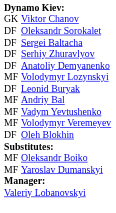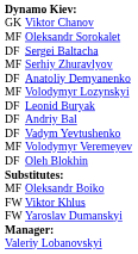 <table style="font-size: 90%" cellspacing="0" cellpadding="0">
 <tr>
 <td colspan="3"><strong>Dynamo Kiev:</strong></td>
 </tr>
 <tr>
 <th width="25"></th>
 </tr>
 <tr>
 <td>GK</td>
 <td> <a href='#'>Viktor Chanov</a></td>
 </tr>
 <tr>
-<td>DF</td>
+<td>MF</td>
 <td> <a href='#'>Oleksandr Sorokalet</a></td>
 </tr>
 <tr>
 <td>DF</td>
 <td> <a href='#'>Sergei Baltacha</a></td>
 </tr>
 <tr>
-<td>DF</td>
+<td>MF</td>
 <td> <a href='#'>Serhiy Zhuravlyov</a></td>
 <td></td>
 </tr>
 <tr>
 <td>DF</td>
 <td> <a href='#'>Anatoliy Demyanenko</a></td>
 <td></td>
 </tr>
 <tr>
 <td>MF</td>
 <td> <a href='#'>Volodymyr Lozynskyi</a></td>
 <td></td>
 </tr>
 <tr>
 <td>DF</td>
 <td> <a href='#'>Leonid Buryak</a></td>
 <td></td>
 </tr>
 <tr>
-<td>MF</td>
+<td>DF</td>
 <td> <a href='#'>Andriy Bal</a></td>
 <td></td>
 </tr>
 <tr>
-<td>MF</td>
+<td>DF</td>
 <td> <a href='#'>Vadym Yevtushenko</a></td>
 <td></td>
 </tr>
 <tr>
 <td>MF</td>
 <td> <a href='#'>Volodymyr Veremeyev</a></td>
 <td></td>
 </tr>
 <tr>
 <td>DF</td>
 <td> <a href='#'>Oleh Blokhin</a></td>
 <td></td>
 </tr>
 <tr>
 <td colspan=3><strong>Substitutes:</strong></td>
 </tr>
 <tr>
 <td>MF</td>
 <td> <a href='#'>Oleksandr Boiko</a></td>
 <td></td>
 </tr>
 <tr>
-<td>MF</td>
+<td>FW</td>
+<td> <a href='#'>Viktor Khlus</a></td>
+<td></td>
+<td></td>
+</tr>
+<tr>
+<td>FW</td>
 <td> <a href='#'>Yaroslav Dumanskyi</a></td>
 <td></td>
 </tr>
 <tr>
 <td colspan=3><strong>Manager:</strong></td>
 </tr>
 <tr>
 <td colspan="3"> <a href='#'>Valeriy Lobanovskyi</a></td>
 </tr>
 </table>
